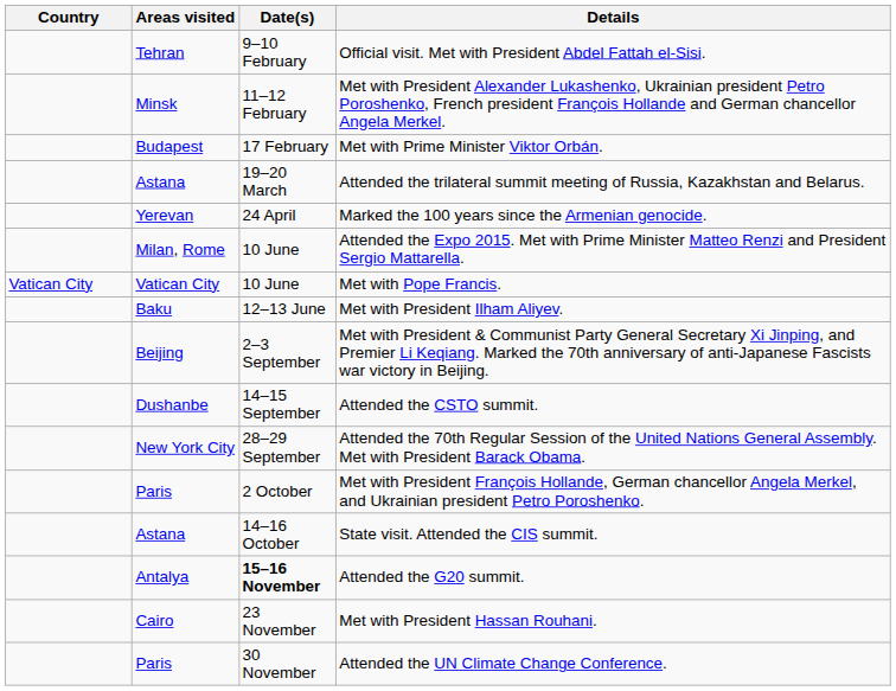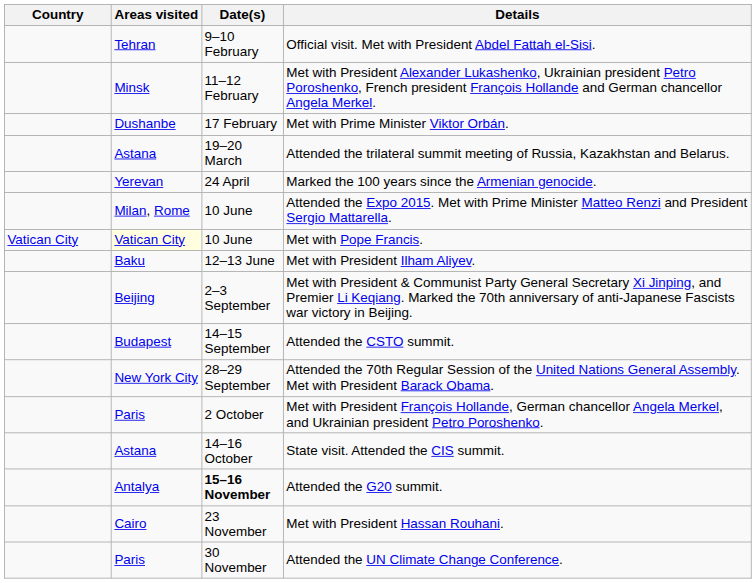 <table class="wikitable sortable outercollapse" style="margin: 1em auto 1em auto">
 <tr>
 <th width=120>Country</th>
 <th width=100>Areas visited</th>
 <th width=90>Date(s)</th>
 <th style="width:550px;" class="unsortable">Details</th>
 </tr>
 <tr>
 <td></td>
 <td><a href='#'>Tehran</a></td>
 <td>9–10 February</td>
 <td>Official visit. Met with President <a href='#'>Abdel Fattah el-Sisi</a>.</td>
 </tr>
 <tr>
 <td></td>
 <td><a href='#'>Minsk</a></td>
 <td>11–12 February</td>
 <td>Met with President <a href='#'>Alexander Lukashenko</a>, Ukrainian president <a href='#'>Petro Poroshenko</a>, French president <a href='#'>François Hollande</a> and German chancellor <a href='#'>Angela Merkel</a>.</td>
 </tr>
 <tr>
 <td></td>
-<td><a href='#'>Budapest</a></td>
+<td><a href='#'>Dushanbe</a></td>
 <td>17 February</td>
 <td>Met with Prime Minister <a href='#'>Viktor Orbán</a>.</td>
 </tr>
 <tr>
 <td></td>
 <td><a href='#'>Astana</a></td>
 <td>19–20 March</td>
 <td>Attended the trilateral summit meeting of Russia, Kazakhstan and Belarus.</td>
 </tr>
 <tr>
 <td></td>
 <td><a href='#'>Yerevan</a></td>
 <td>24 April</td>
 <td>Marked the 100 years since the <a href='#'>Armenian genocide</a>.</td>
 </tr>
 <tr>
 <td></td>
 <td><a href='#'>Milan</a>, <a href='#'>Rome</a></td>
 <td>10 June</td>
 <td>Attended the <a href='#'>Expo 2015</a>. Met with Prime Minister <a href='#'>Matteo Renzi</a> and President <a href='#'>Sergio Mattarella</a>.</td>
 </tr>
 <tr>
 <td> <a href='#'>Vatican City</a></td>
-<td><a href='#'>Vatican City</a></td>
+<td style="background: lightyellow;"><a href='#'>Vatican City</a></td>
 <td>10 June</td>
 <td>Met with <a href='#'>Pope Francis</a>.</td>
 </tr>
 <tr>
 <td></td>
 <td><a href='#'>Baku</a></td>
 <td>12–13 June</td>
 <td>Met with President <a href='#'>Ilham Aliyev</a>.</td>
 </tr>
 <tr>
 <td></td>
 <td><a href='#'>Beijing</a></td>
 <td>2–3 September</td>
 <td>Met with President & Communist Party General Secretary <a href='#'>Xi Jinping</a>, and Premier <a href='#'>Li Keqiang</a>. Marked the 70th anniversary of anti-Japanese Fascists war victory in Beijing.</td>
 </tr>
 <tr>
 <td></td>
-<td><a href='#'>Dushanbe</a></td>
+<td><a href='#'>Budapest</a></td>
 <td>14–15 September</td>
 <td>Attended the <a href='#'>CSTO</a> summit.</td>
 </tr>
 <tr>
 <td></td>
 <td><a href='#'>New York City</a></td>
 <td>28–29 September</td>
 <td>Attended the 70th Regular Session of the <a href='#'>United Nations General Assembly</a>. Met with President <a href='#'>Barack Obama</a>.</td>
 </tr>
 <tr>
 <td></td>
 <td><a href='#'>Paris</a></td>
 <td>2 October</td>
 <td>Met with President <a href='#'>François Hollande</a>, German chancellor <a href='#'>Angela Merkel</a>, and Ukrainian president <a href='#'>Petro Poroshenko</a>.</td>
 </tr>
 <tr>
 <td></td>
 <td><a href='#'>Astana</a></td>
 <td>14–16 October</td>
 <td>State visit. Attended the <a href='#'>CIS</a> summit.</td>
 </tr>
 <tr>
 <td></td>
 <td><a href='#'>Antalya</a></td>
 <td><strong>15–16 November</strong></td>
 <td>Attended the <a href='#'>G20</a> summit.</td>
 </tr>
 <tr>
 <td></td>
 <td><a href='#'>Cairo</a></td>
 <td>23 November</td>
 <td>Met with President <a href='#'>Hassan Rouhani</a>.</td>
 </tr>
 <tr>
 <td></td>
 <td><a href='#'>Paris</a></td>
 <td>30 November</td>
 <td>Attended the <a href='#'>UN Climate Change Conference</a>.</td>
 </tr>
 </table>
